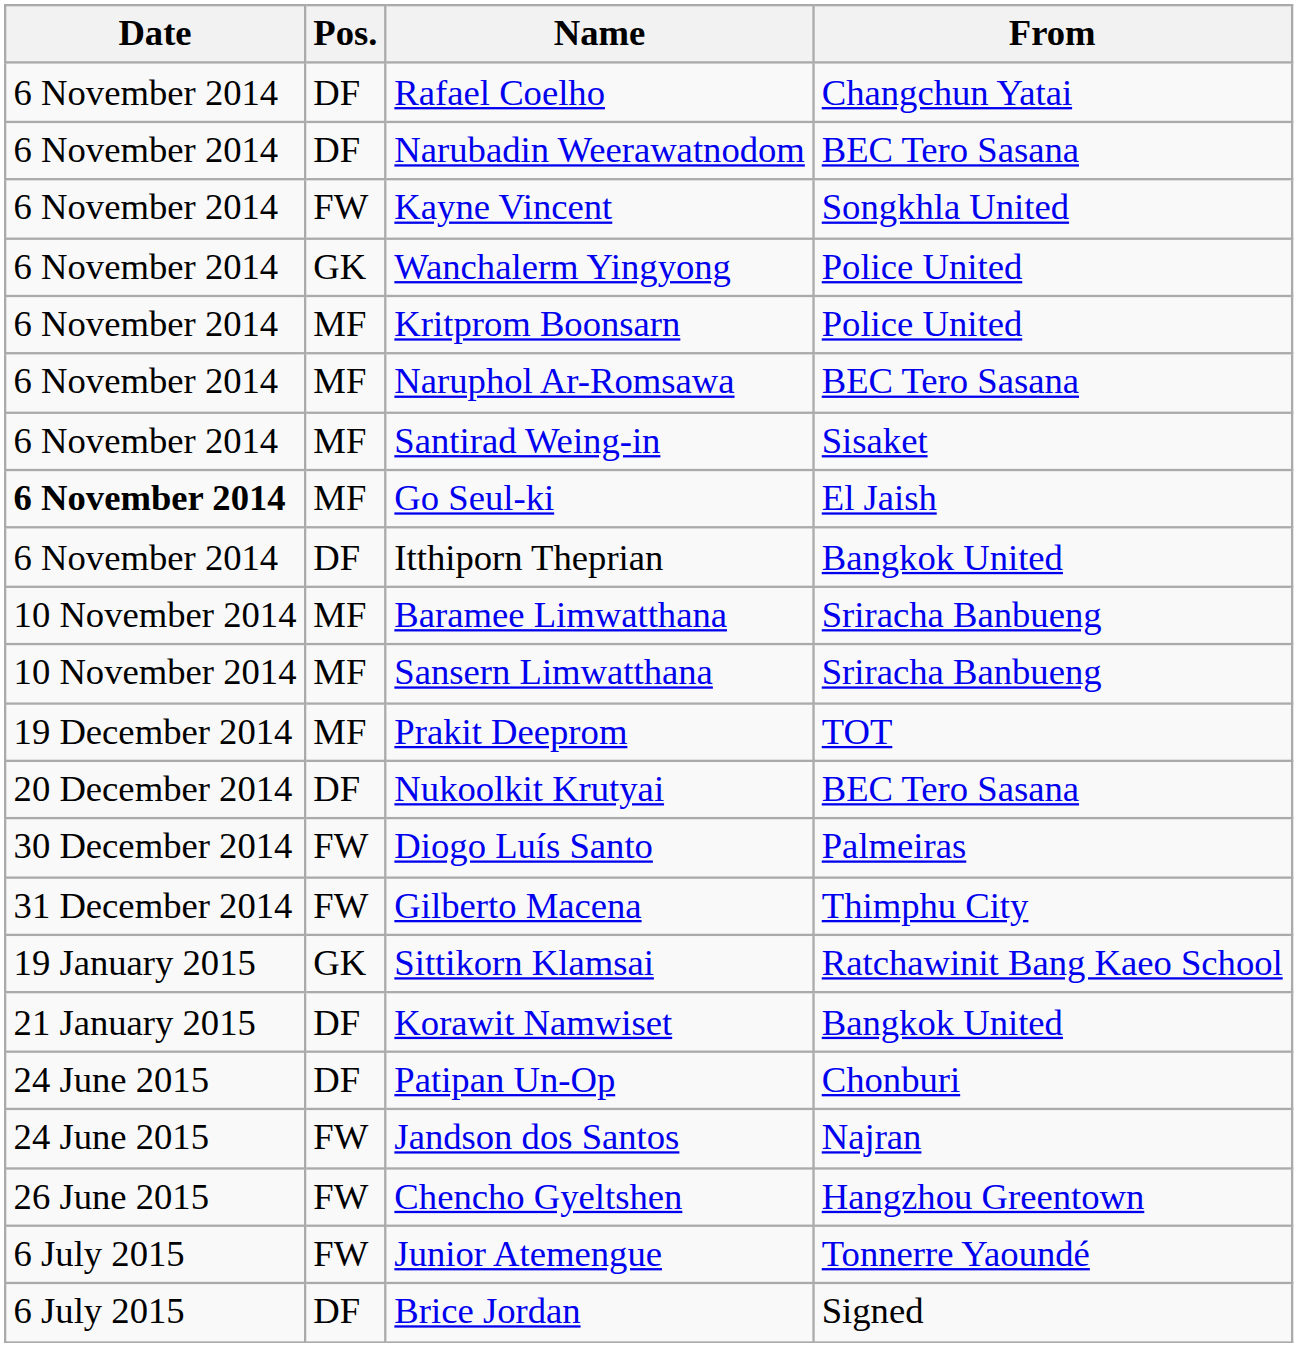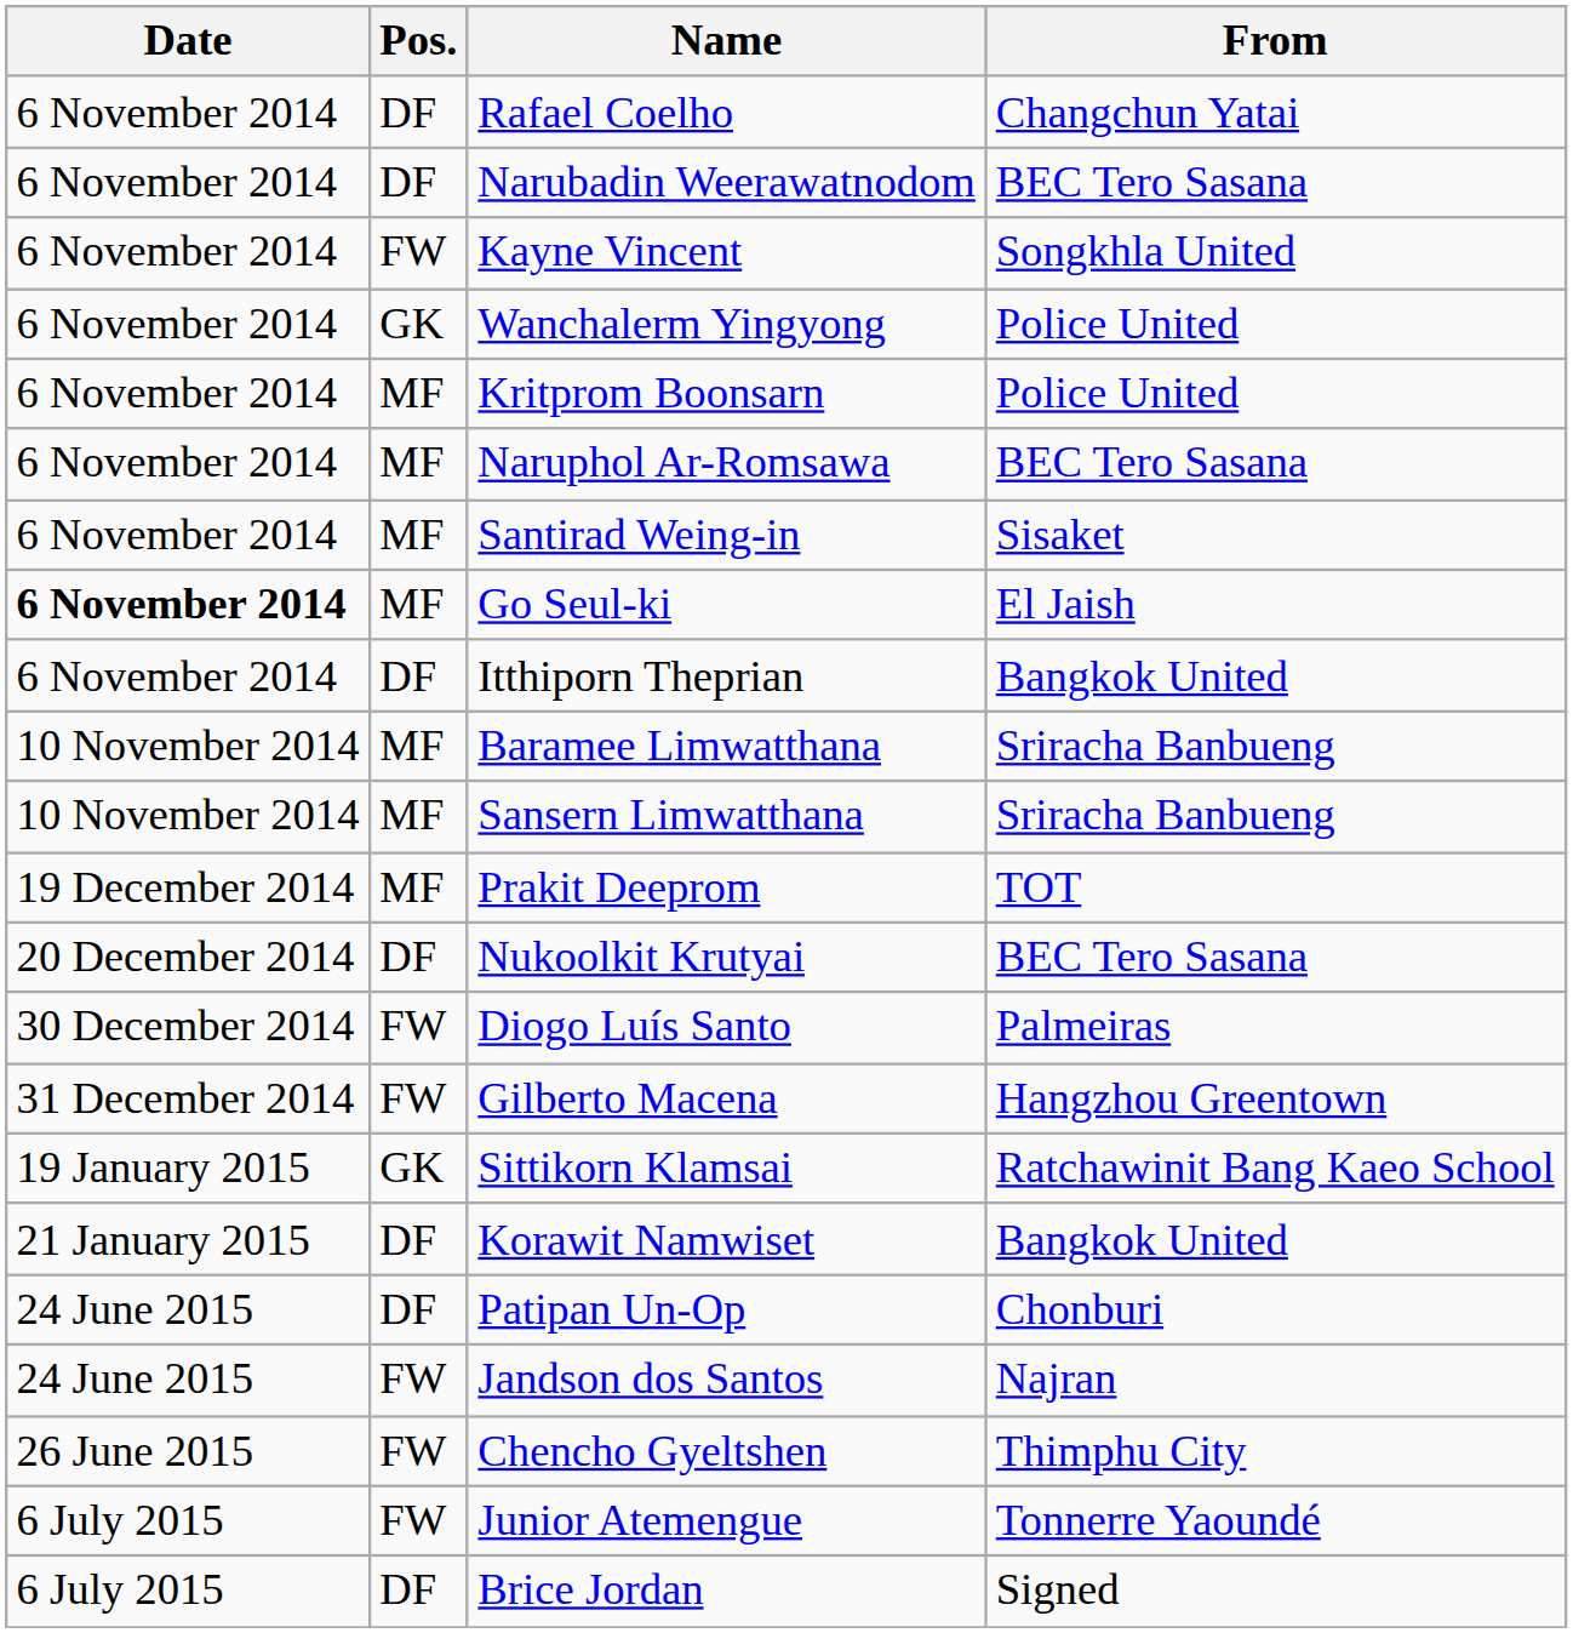 <table class="wikitable">
 <tr>
 <th>Date</th>
 <th>Pos.</th>
 <th>Name</th>
 <th>From</th>
 </tr>
 <tr>
 <td>6 November 2014</td>
 <td>DF</td>
 <td> <a href='#'>Rafael Coelho</a></td>
 <td> <a href='#'>Changchun Yatai</a></td>
 </tr>
 <tr>
 <td>6 November 2014</td>
 <td>DF</td>
 <td> <a href='#'>Narubadin Weerawatnodom</a></td>
 <td> <a href='#'>BEC Tero Sasana</a></td>
 </tr>
 <tr>
 <td>6 November 2014</td>
 <td>FW</td>
 <td> <a href='#'>Kayne Vincent</a></td>
 <td> <a href='#'>Songkhla United</a></td>
 </tr>
 <tr>
 <td>6 November 2014</td>
 <td>GK</td>
 <td> <a href='#'>Wanchalerm Yingyong</a></td>
 <td> <a href='#'>Police United</a></td>
 </tr>
 <tr>
 <td>6 November 2014</td>
 <td>MF</td>
 <td> <a href='#'>Kritprom Boonsarn</a></td>
 <td> <a href='#'>Police United</a></td>
 </tr>
 <tr>
 <td>6 November 2014</td>
 <td>MF</td>
 <td> <a href='#'>Naruphol Ar-Romsawa</a></td>
 <td> <a href='#'>BEC Tero Sasana</a></td>
 </tr>
 <tr>
 <td>6 November 2014</td>
 <td>MF</td>
 <td> <a href='#'>Santirad Weing-in</a></td>
 <td> <a href='#'>Sisaket</a></td>
 </tr>
 <tr>
 <td><strong>6 November 2014</strong></td>
 <td>MF</td>
 <td> <a href='#'>Go Seul-ki</a></td>
 <td> <a href='#'>El Jaish</a></td>
 </tr>
 <tr>
 <td>6 November 2014</td>
 <td>DF</td>
 <td> Itthiporn Theprian</td>
 <td> <a href='#'>Bangkok United</a></td>
 </tr>
 <tr>
 <td>10 November 2014</td>
 <td>MF</td>
 <td> <a href='#'>Baramee Limwatthana</a></td>
 <td> <a href='#'>Sriracha Banbueng</a></td>
 </tr>
 <tr>
 <td>10 November 2014</td>
 <td>MF</td>
 <td> <a href='#'>Sansern Limwatthana</a></td>
 <td> <a href='#'>Sriracha Banbueng</a></td>
 </tr>
 <tr>
 <td>19 December 2014</td>
 <td>MF</td>
 <td> <a href='#'>Prakit Deeprom</a></td>
 <td> <a href='#'>TOT</a></td>
 </tr>
 <tr>
 <td>20 December 2014</td>
 <td>DF</td>
 <td> <a href='#'>Nukoolkit Krutyai</a></td>
 <td> <a href='#'>BEC Tero Sasana</a></td>
 </tr>
 <tr>
 <td>30 December 2014</td>
 <td>FW</td>
 <td> <a href='#'>Diogo Luís Santo</a></td>
 <td> <a href='#'>Palmeiras</a></td>
 </tr>
 <tr>
 <td>31 December 2014</td>
 <td>FW</td>
 <td> <a href='#'>Gilberto Macena</a></td>
-<td> <a href='#'>Thimphu City</a></td>
+<td> <a href='#'>Hangzhou Greentown</a></td>
 </tr>
 <tr>
 <td>19 January 2015</td>
 <td>GK</td>
 <td> <a href='#'>Sittikorn Klamsai</a></td>
 <td> <a href='#'>Ratchawinit Bang Kaeo School</a></td>
 </tr>
 <tr>
 <td>21 January 2015</td>
 <td>DF</td>
 <td> <a href='#'>Korawit Namwiset</a></td>
 <td> <a href='#'>Bangkok United</a></td>
 </tr>
 <tr>
 <td>24 June 2015</td>
 <td>DF</td>
 <td> <a href='#'>Patipan Un-Op</a></td>
 <td> <a href='#'>Chonburi</a></td>
 </tr>
 <tr>
 <td>24 June 2015</td>
 <td>FW</td>
 <td> <a href='#'>Jandson dos Santos</a></td>
 <td> <a href='#'>Najran</a></td>
 </tr>
 <tr>
 <td>26 June 2015</td>
 <td>FW</td>
 <td> <a href='#'>Chencho Gyeltshen</a></td>
-<td> <a href='#'>Hangzhou Greentown</a></td>
+<td> <a href='#'>Thimphu City</a></td>
 </tr>
 <tr>
 <td>6 July 2015</td>
 <td>FW</td>
 <td> <a href='#'>Junior Atemengue</a></td>
 <td> <a href='#'>Tonnerre Yaoundé</a></td>
 </tr>
 <tr>
 <td>6 July 2015</td>
 <td>DF</td>
 <td> <a href='#'>Brice Jordan</a></td>
 <td>Signed</td>
 </tr>
 </table>
